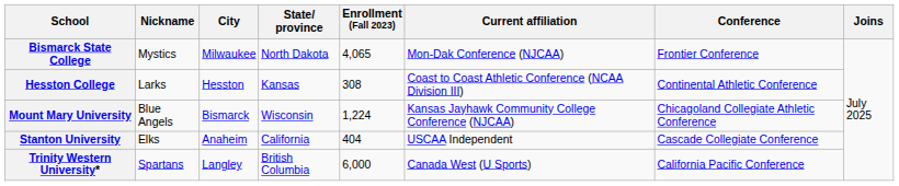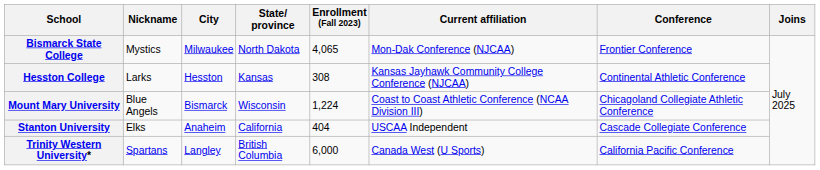 <table class="wikitable sortable plainrowheaders">
 <tr>
 <th>School</th>
 <th>Nickname</th>
 <th>City</th>
 <th>State/<br>province</th>
 <th scope="col">Enrollment<br><sup>(Fall 2023)</sup></th>
 <th>Current affiliation</th>
 <th>Conference</th>
 <th>Joins</th>
 </tr>
 <tr>
 <th scope=row><a href='#'>Bismarck State College</a></th>
 <td>Mystics</td>
 <td><a href='#'>Milwaukee</a></td>
 <td><a href='#'>North Dakota</a></td>
 <td>4,065</td>
 <td><a href='#'>Mon-Dak Conference</a> (<a href='#'>NJCAA</a>)</td>
 <td><a href='#'>Frontier Conference</a></td>
 <td rowspan=5>July 2025</td>
 </tr>
 <tr>
 <th scope=row><a href='#'>Hesston College</a></th>
 <td>Larks</td>
 <td><a href='#'>Hesston</a></td>
 <td><a href='#'>Kansas</a></td>
 <td>308</td>
-<td><a href='#'>Coast to Coast Athletic Conference</a> (<a href='#'>NCAA Division III</a>)</td>
+<td><a href='#'>Kansas Jayhawk Community College Conference</a> (<a href='#'>NJCAA</a>)</td>
 <td><a href='#'>Continental Athletic Conference</a></td>
 </tr>
 <tr>
 <th scope=row><a href='#'>Mount Mary University</a></th>
 <td>Blue Angels</td>
 <td><a href='#'>Bismarck</a></td>
 <td><a href='#'>Wisconsin</a></td>
 <td>1,224</td>
-<td><a href='#'>Kansas Jayhawk Community College Conference</a> (<a href='#'>NJCAA</a>)</td>
+<td><a href='#'>Coast to Coast Athletic Conference</a> (<a href='#'>NCAA Division III</a>)</td>
 <td><a href='#'>Chicagoland Collegiate Athletic Conference</a></td>
 </tr>
 <tr>
 <th scope=row><a href='#'>Stanton University</a></th>
 <td>Elks</td>
 <td><a href='#'>Anaheim</a></td>
 <td><a href='#'>California</a></td>
 <td>404</td>
 <td><a href='#'>USCAA</a> Independent</td>
 <td><a href='#'>Cascade Collegiate Conference</a></td>
 </tr>
 <tr>
 <th scope=row><a href='#'>Trinity Western University</a>*</th>
 <td><a href='#'>Spartans</a></td>
 <td><a href='#'>Langley</a></td>
 <td><a href='#'>British Columbia</a></td>
 <td>6,000</td>
 <td><a href='#'>Canada West</a> (<a href='#'>U Sports</a>)</td>
 <td><a href='#'>California Pacific Conference</a></td>
 </tr>
 </table>
